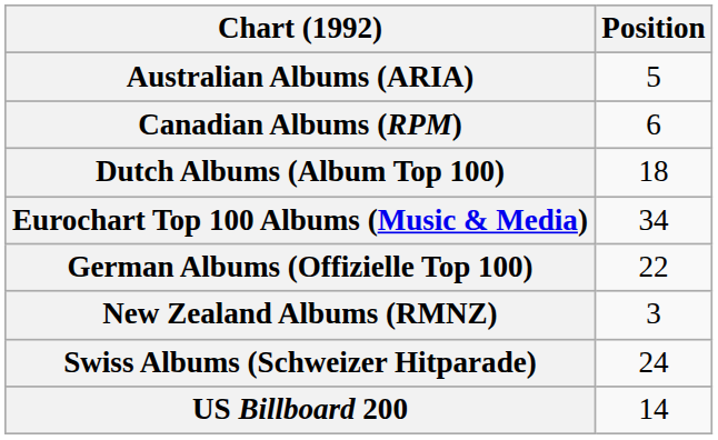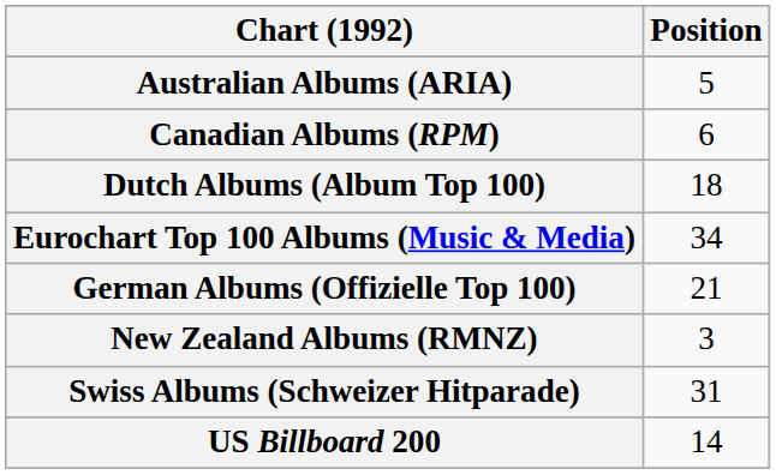 <table class="wikitable plainrowheaders sortable">
 <tr>
 <th>Chart (1992)</th>
 <th>Position</th>
 </tr>
 <tr>
 <th scope="row">Australian Albums (ARIA)</th>
 <td style="text-align:center;">5</td>
 </tr>
 <tr>
 <th scope="row">Canadian Albums (<em>RPM</em>)</th>
 <td style="text-align:center;">6</td>
 </tr>
 <tr>
 <th scope="row">Dutch Albums (Album Top 100)</th>
 <td style="text-align:center;">18</td>
 </tr>
 <tr>
 <th scope="row">Eurochart Top 100 Albums (<a href='#'>Music & Media</a>)</th>
 <td style="text-align:center;">34</td>
 </tr>
 <tr>
 <th scope="row">German Albums (Offizielle Top 100)</th>
-<td style="text-align:center;">22</td>
+<td style="text-align:center;">21</td>
 </tr>
 <tr>
 <th scope="row">New Zealand Albums (RMNZ)</th>
 <td style="text-align:center;">3</td>
 </tr>
 <tr>
 <th scope="row">Swiss Albums (Schweizer Hitparade)</th>
-<td style="text-align:center;">24</td>
+<td style="text-align:center;">31</td>
 </tr>
 <tr>
 <th scope="row">US <em>Billboard</em> 200</th>
 <td style="text-align:center;">14</td>
 </tr>
 </table>
